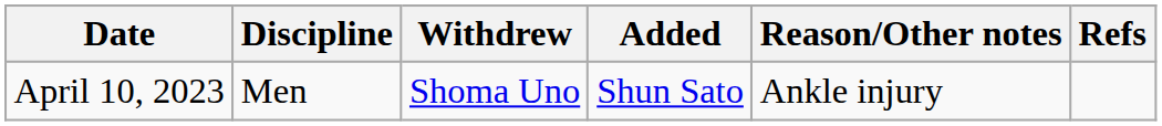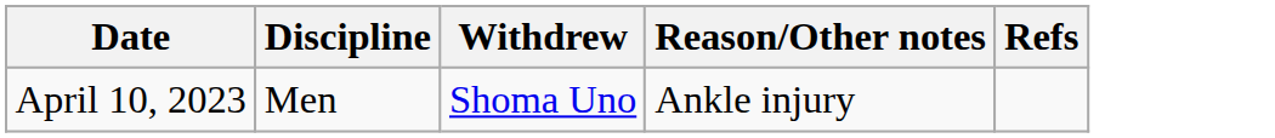 <table class="wikitable sortable">
 <tr>
 <th>Date</th>
 <th>Discipline</th>
 <th>Withdrew</th>
-<th>Added</th>
 <th>Reason/Other notes</th>
 <th>Refs</th>
 </tr>
 <tr>
 <td>April 10, 2023</td>
 <td>Men</td>
 <td> <a href='#'>Shoma Uno</a></td>
-<td> <a href='#'>Shun Sato</a></td>
 <td>Ankle injury</td>
 <td></td>
 </tr>
 </table>
